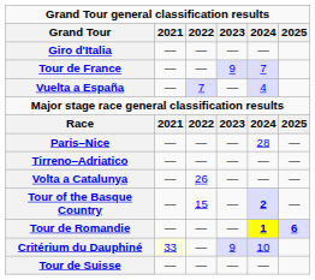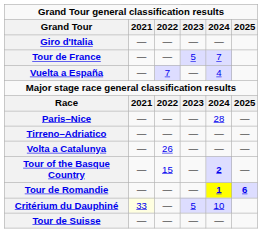 <table class="wikitable plainrowheaders">
 <tr>
 <td colspan=9 align="center"><strong>Grand Tour general classification results</strong></td>
 </tr>
 <tr>
 <th scope="col"  width=200>Grand Tour</th>
 <th scope="col">2021</th>
 <th scope="col">2022</th>
 <th scope="col">2023</th>
 <th scope="col">2024</th>
 <th scope="col">2025</th>
 </tr>
 <tr style="text-align:center;">
 <th scope="row"> <a href='#'>Giro d'Italia</a></th>
 <td>—</td>
 <td>—</td>
 <td>—</td>
 <td>—</td>
 <td></td>
 </tr>
 <tr style="text-align:center;">
 <th scope="row"> <a href='#'>Tour de France</a></th>
 <td>—</td>
 <td>—</td>
-<td style="background:#ddf;"><a href='#'>9</a></td>
+<td style="background:#ddf;"><a href='#'>5</a></td>
 <td style="background:#ddf;"><a href='#'>7</a></td>
 <td></td>
 </tr>
 <tr style="text-align:center;">
 <th scope="row"> <a href='#'>Vuelta a España</a></th>
 <td>—</td>
 <td style="background:#ddf;"><a href='#'>7</a></td>
 <td>—</td>
 <td style="background:#ddf;"><a href='#'>4</a></td>
 <td></td>
 </tr>
 <tr>
 <td colspan=9 align="center"><strong>Major stage race general classification results</strong></td>
 </tr>
 <tr>
 <th scope="col">Race</th>
 <th scope="col">2021</th>
 <th scope="col">2022</th>
 <th scope="col">2023</th>
 <th scope="col">2024</th>
 <th scope="col">2025</th>
 </tr>
 <tr style="text-align:center;">
 <th scope="row"> <a href='#'>Paris–Nice</a></th>
 <td>—</td>
 <td>—</td>
 <td>—</td>
 <td><a href='#'>28</a></td>
 <td>—</td>
 </tr>
 <tr style="text-align:center;">
 <th scope="row"> <a href='#'>Tirreno–Adriatico</a></th>
 <td>—</td>
 <td>—</td>
 <td>—</td>
 <td>—</td>
 <td>—</td>
 </tr>
 <tr style="text-align:center;">
 <th scope="row"> <a href='#'>Volta a Catalunya</a></th>
 <td>—</td>
 <td><a href='#'>26</a></td>
 <td>—</td>
 <td>—</td>
 <td>—</td>
 </tr>
 <tr style="text-align:center;">
 <th scope="row"> <a href='#'>Tour of the Basque Country</a></th>
 <td>—</td>
 <td><a href='#'>15</a></td>
 <td>—</td>
 <td style="background:#ddf;"><a href='#'><strong>2</strong></a></td>
 <td>—</td>
 </tr>
 <tr style="text-align:center;">
 <th scope="row"> <a href='#'>Tour de Romandie</a></th>
 <td>—</td>
 <td>—</td>
 <td>—</td>
 <td style="background:yellow;"><a href='#'><strong>1</strong></a></td>
 <td style="background:#ddf;"><strong><a href='#'>6</a></strong></td>
 </tr>
 <tr style="text-align:center;">
 <th scope="row"> <a href='#'>Critérium du Dauphiné</a></th>
 <td style="background: lightyellow;"><a href='#'>33</a></td>
 <td>—</td>
-<td style="background:#ddf;"><a href='#'>9</a></td>
+<td style="background:#ddf;"><a href='#'>5</a></td>
 <td style="background:#ddf;"><a href='#'>10</a></td>
 <td></td>
 </tr>
 <tr style="text-align:center;">
 <th scope="row"> <a href='#'>Tour de Suisse</a></th>
 <td>—</td>
 <td>—</td>
 <td>—</td>
 <td>—</td>
 <td></td>
 </tr>
 </table>
